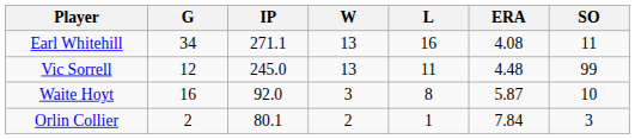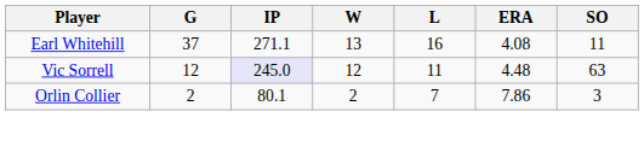 <table class="wikitable sortable">
 <tr>
 <th bgcolor="#DDDDFF" width="16%">Player</th>
 <th bgcolor="#DDDDFF" width="9%">G</th>
 <th bgcolor="#DDDDFF" width="9%">IP</th>
 <th bgcolor="#DDDDFF" width="9%">W</th>
 <th bgcolor="#DDDDFF" width="9%">L</th>
 <th bgcolor="#DDDDFF" width="9%">ERA</th>
 <th bgcolor="#DDDDFF" width="9%">SO</th>
 </tr>
 <tr align="center">
 <td><a href='#'>Earl Whitehill</a></td>
-<td>34</td>
+<td>37</td>
 <td>271.1</td>
 <td>13</td>
 <td>16</td>
 <td>4.08</td>
 <td>11</td>
 </tr>
 <tr align=center>
 <td><a href='#'>Vic Sorrell</a></td>
 <td>12</td>
-<td>245.0</td>
-<td>13</td>
+<td style="background: lavender;">245.0</td>
+<td>12</td>
 <td>11</td>
 <td>4.48</td>
-<td>99</td>
-</tr>
-<tr align=center>
-<td><a href='#'>Waite Hoyt</a></td>
-<td>16</td>
-<td>92.0</td>
-<td>3</td>
-<td>8</td>
-<td>5.87</td>
-<td>10</td>
+<td>63</td>
 </tr>
 <tr align=center>
 <td><a href='#'>Orlin Collier</a></td>
 <td>2</td>
 <td>80.1</td>
 <td>2</td>
-<td>1</td>
-<td>7.84</td>
+<td>7</td>
+<td>7.86</td>
 <td>3</td>
 </tr>
 </table>
